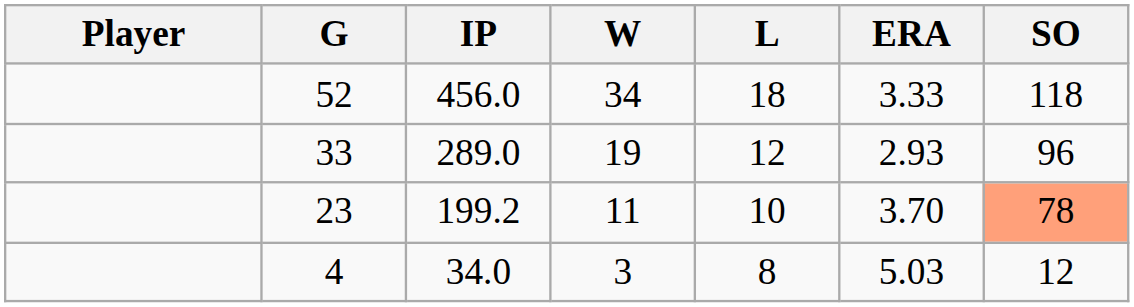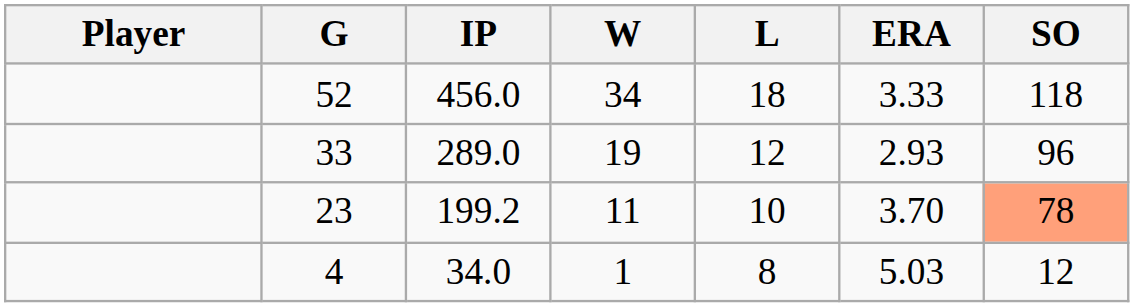 <table class="wikitable sortable">
 <tr>
 <th bgcolor="#DDDDFF" width="16%">Player</th>
 <th bgcolor="#DDDDFF" width="9%">G</th>
 <th bgcolor="#DDDDFF" width="9%">IP</th>
 <th bgcolor="#DDDDFF" width="9%">W</th>
 <th bgcolor="#DDDDFF" width="9%">L</th>
 <th bgcolor="#DDDDFF" width="9%">ERA</th>
 <th bgcolor="#DDDDFF" width="9%">SO</th>
 </tr>
 <tr align="center">
 <td></td>
 <td>52</td>
 <td>456.0</td>
 <td>34</td>
 <td>18</td>
 <td>3.33</td>
 <td>118</td>
 </tr>
 <tr align="center">
 <td></td>
 <td>33</td>
 <td>289.0</td>
 <td>19</td>
 <td>12</td>
 <td>2.93</td>
 <td>96</td>
 </tr>
 <tr align="center">
 <td></td>
 <td>23</td>
 <td>199.2</td>
 <td>11</td>
 <td>10</td>
 <td>3.70</td>
 <td style="background: lightsalmon;">78</td>
 </tr>
 <tr align="center">
 <td></td>
 <td>4</td>
 <td>34.0</td>
-<td>3</td>
+<td>1</td>
 <td>8</td>
 <td>5.03</td>
 <td>12</td>
 </tr>
 </table>
